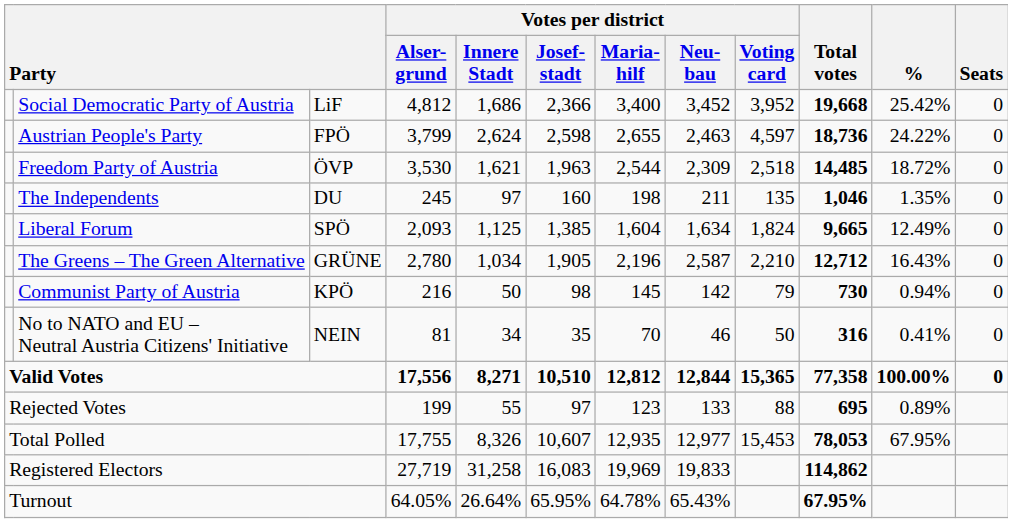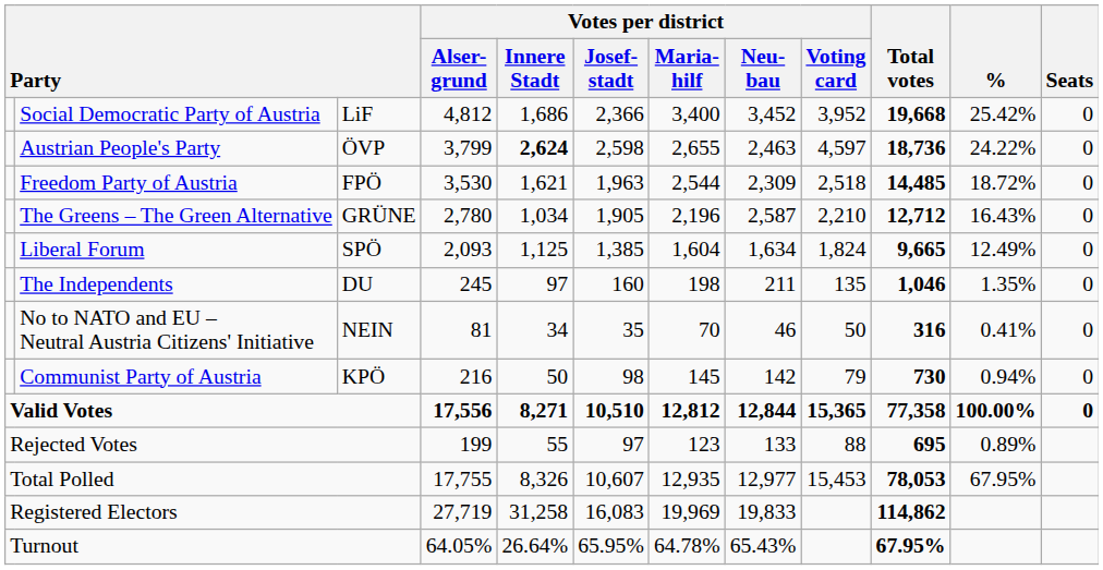 <table class="wikitable" border="1" style="text-align:right;">
 <tr>
 <th style="text-align:left;" valign=bottom rowspan=2 colspan=3>Party</th>
 <th colspan=6>Votes per district</th>
 <th align=center valign=bottom rowspan=2 width="50">Total<br>votes</th>
 <th align=center valign=bottom rowspan=2 width="50">%</th>
 <th align=center valign=bottom rowspan=2>Seats</th>
 </tr>
 <tr>
 <th align=center valign=bottom width="50"><a href='#'>Alser-<br>grund</a></th>
 <th align=center valign=bottom width="50"><a href='#'>Innere<br>Stadt</a></th>
 <th align=center valign=bottom width="50"><a href='#'>Josef-<br>stadt</a></th>
 <th align=center valign=bottom width="50"><a href='#'>Maria-<br>hilf</a></th>
 <th align=center valign=bottom width="50"><a href='#'>Neu-<br>bau</a></th>
 <th align=center valign=bottom width="50"><a href='#'>Voting<br>card</a></th>
 </tr>
 <tr>
 <td></td>
 <td align=left><a href='#'>Social Democratic Party of Austria</a></td>
 <td align=left>LiF</td>
 <td>4,812</td>
 <td>1,686</td>
 <td>2,366</td>
 <td>3,400</td>
 <td>3,452</td>
 <td>3,952</td>
 <td><strong>19,668</strong></td>
 <td>25.42%</td>
 <td>0</td>
 </tr>
 <tr>
 <td></td>
 <td align=left><a href='#'>Austrian People's Party</a></td>
-<td align=left>FPÖ</td>
+<td align=left>ÖVP</td>
 <td>3,799</td>
-<td>2,624</td>
+<td><strong>2,624</strong></td>
 <td>2,598</td>
 <td>2,655</td>
 <td>2,463</td>
 <td>4,597</td>
 <td><strong>18,736</strong></td>
 <td>24.22%</td>
 <td>0</td>
 </tr>
 <tr>
 <td></td>
 <td align=left><a href='#'>Freedom Party of Austria</a></td>
-<td align=left>ÖVP</td>
+<td align=left>FPÖ</td>
 <td>3,530</td>
 <td>1,621</td>
 <td>1,963</td>
 <td>2,544</td>
 <td>2,309</td>
 <td>2,518</td>
 <td><strong>14,485</strong></td>
 <td>18.72%</td>
+<td>0</td>
+</tr>
+<tr>
+<td></td>
+<td align=left style="white-space: nowrap;"><a href='#'>The Greens – The Green Alternative</a></td>
+<td align=left>GRÜNE</td>
+<td>2,780</td>
+<td>1,034</td>
+<td>1,905</td>
+<td>2,196</td>
+<td>2,587</td>
+<td>2,210</td>
+<td><strong>12,712</strong></td>
+<td>16.43%</td>
+<td>0</td>
+</tr>
+<tr>
+<td></td>
+<td align=left><a href='#'>Liberal Forum</a></td>
+<td align=left>SPÖ</td>
+<td>2,093</td>
+<td>1,125</td>
+<td>1,385</td>
+<td>1,604</td>
+<td>1,634</td>
+<td>1,824</td>
+<td><strong>9,665</strong></td>
+<td>12.49%</td>
 <td>0</td>
 </tr>
 <tr>
 <td></td>
 <td align=left><a href='#'>The Independents</a></td>
 <td align=left>DU</td>
 <td>245</td>
 <td>97</td>
 <td>160</td>
 <td>198</td>
 <td>211</td>
 <td>135</td>
 <td><strong>1,046</strong></td>
 <td>1.35%</td>
 <td>0</td>
 </tr>
 <tr>
 <td></td>
-<td align=left><a href='#'>Liberal Forum</a></td>
-<td align=left>SPÖ</td>
-<td>2,093</td>
-<td>1,125</td>
-<td>1,385</td>
-<td>1,604</td>
-<td>1,634</td>
-<td>1,824</td>
-<td><strong>9,665</strong></td>
-<td>12.49%</td>
-<td>0</td>
-</tr>
-<tr>
-<td></td>
-<td align=left style="white-space: nowrap;"><a href='#'>The Greens – The Green Alternative</a></td>
-<td align=left>GRÜNE</td>
-<td>2,780</td>
-<td>1,034</td>
-<td>1,905</td>
-<td>2,196</td>
-<td>2,587</td>
-<td>2,210</td>
-<td><strong>12,712</strong></td>
-<td>16.43%</td>
+<td align=left>No to NATO and EU –<br>Neutral Austria Citizens' Initiative</td>
+<td align=left>NEIN</td>
+<td>81</td>
+<td>34</td>
+<td>35</td>
+<td>70</td>
+<td>46</td>
+<td>50</td>
+<td><strong>316</strong></td>
+<td>0.41%</td>
 <td>0</td>
 </tr>
 <tr>
 <td></td>
 <td align=left><a href='#'>Communist Party of Austria</a></td>
 <td align=left>KPÖ</td>
 <td>216</td>
 <td>50</td>
 <td>98</td>
 <td>145</td>
 <td>142</td>
 <td>79</td>
 <td><strong>730</strong></td>
 <td>0.94%</td>
-<td>0</td>
-</tr>
-<tr>
-<td></td>
-<td align=left>No to NATO and EU –<br>Neutral Austria Citizens' Initiative</td>
-<td align=left>NEIN</td>
-<td>81</td>
-<td>34</td>
-<td>35</td>
-<td>70</td>
-<td>46</td>
-<td>50</td>
-<td><strong>316</strong></td>
-<td>0.41%</td>
 <td>0</td>
 </tr>
 <tr style="font-weight:bold">
 <td align=left colspan=3>Valid Votes</td>
 <td>17,556</td>
 <td>8,271</td>
 <td>10,510</td>
 <td>12,812</td>
 <td>12,844</td>
 <td>15,365</td>
 <td>77,358</td>
 <td>100.00%</td>
 <td>0</td>
 </tr>
 <tr>
 <td align=left colspan=3>Rejected Votes</td>
 <td>199</td>
 <td>55</td>
 <td>97</td>
 <td>123</td>
 <td>133</td>
 <td>88</td>
 <td><strong>695</strong></td>
 <td>0.89%</td>
 <td></td>
 </tr>
 <tr>
 <td align=left colspan=3>Total Polled</td>
 <td>17,755</td>
 <td>8,326</td>
 <td>10,607</td>
 <td>12,935</td>
 <td>12,977</td>
 <td>15,453</td>
 <td><strong>78,053</strong></td>
 <td>67.95%</td>
 <td></td>
 </tr>
 <tr>
 <td align=left colspan=3>Registered Electors</td>
 <td>27,719</td>
 <td>31,258</td>
 <td>16,083</td>
 <td>19,969</td>
 <td>19,833</td>
 <td></td>
 <td><strong>114,862</strong></td>
 <td></td>
 <td></td>
 </tr>
 <tr>
 <td align=left colspan=3>Turnout</td>
 <td>64.05%</td>
 <td>26.64%</td>
 <td>65.95%</td>
 <td>64.78%</td>
 <td>65.43%</td>
 <td></td>
 <td><strong>67.95%</strong></td>
 <td></td>
 <td></td>
 </tr>
 </table>
